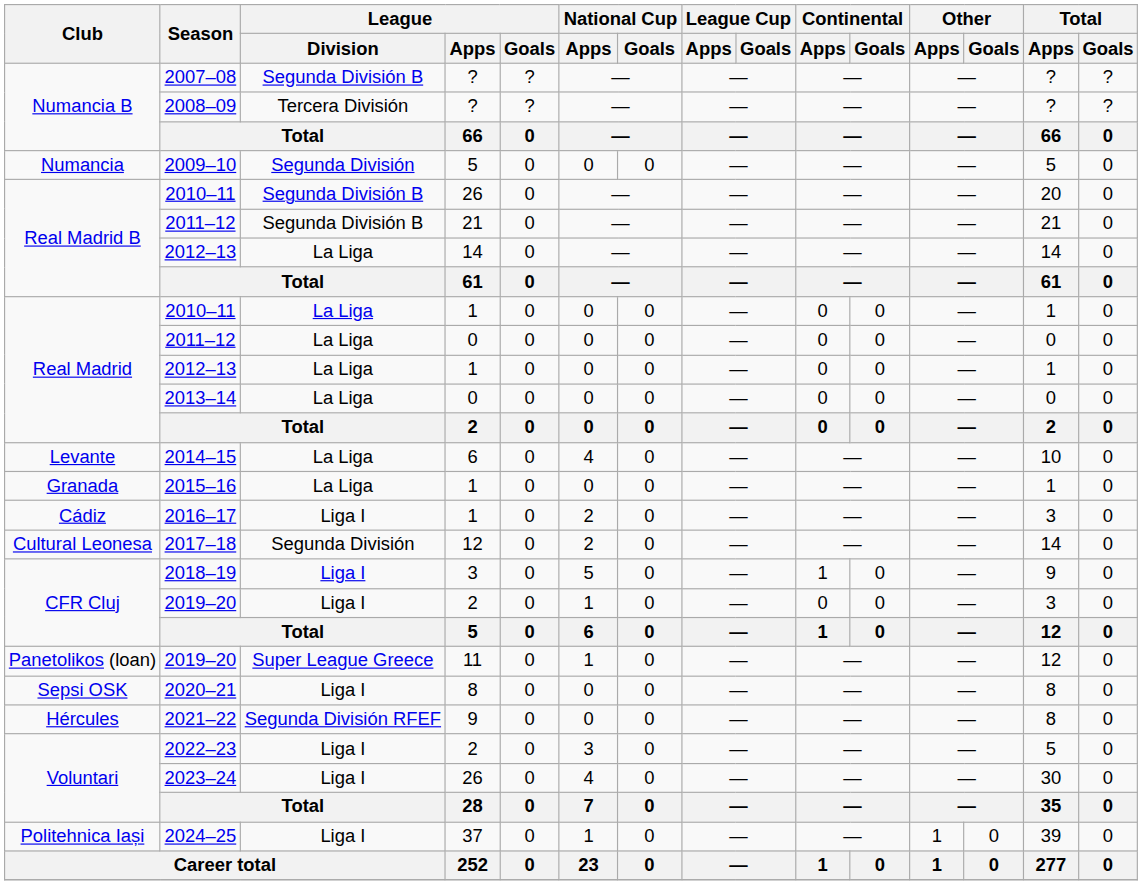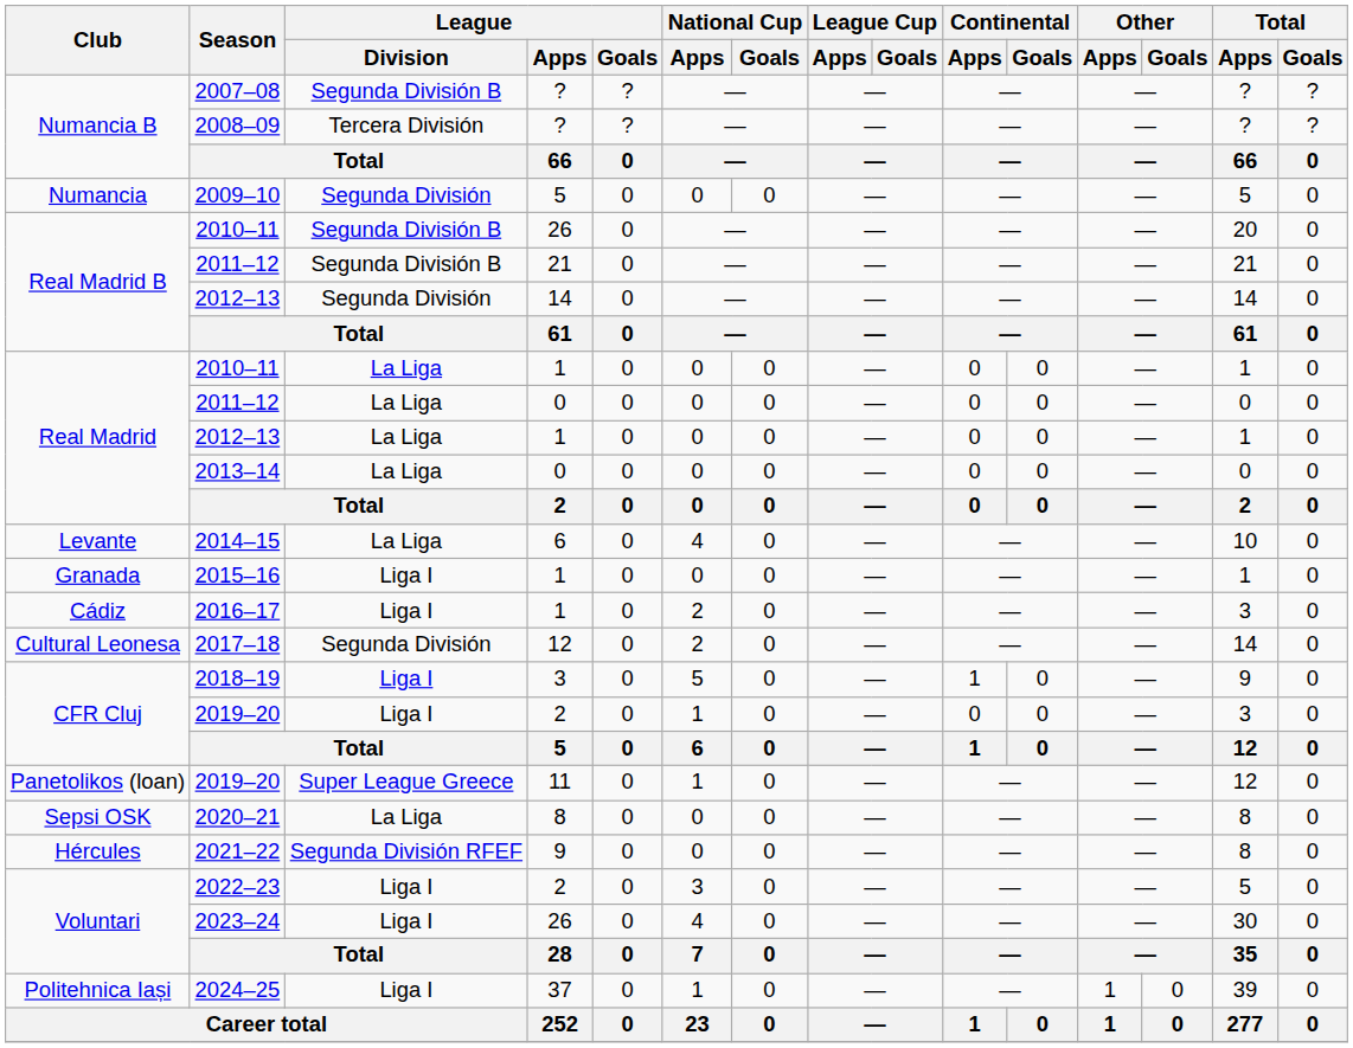 <table class=wikitable style=text-align:center>
 <tr>
 <th rowspan=2>Club</th>
 <th rowspan=2>Season</th>
 <th colspan=3>League</th>
 <th colspan=2>National Cup</th>
 <th colspan=2>League Cup</th>
 <th colspan=2>Continental</th>
 <th colspan=2>Other</th>
 <th colspan=2>Total</th>
 </tr>
 <tr>
 <th>Division</th>
 <th>Apps</th>
 <th>Goals</th>
 <th>Apps</th>
 <th>Goals</th>
 <th>Apps</th>
 <th>Goals</th>
 <th>Apps</th>
 <th>Goals</th>
 <th>Apps</th>
 <th>Goals</th>
 <th>Apps</th>
 <th>Goals</th>
 </tr>
 <tr>
 <td rowspan="3"><a href='#'>Numancia B</a></td>
 <td><a href='#'>2007–08</a></td>
 <td><a href='#'>Segunda División B</a></td>
 <td>?</td>
 <td>?</td>
 <td colspan="2">—</td>
 <td colspan="2">—</td>
 <td colspan="2">—</td>
 <td colspan="2">—</td>
 <td>?</td>
 <td>?</td>
 </tr>
 <tr>
 <td><a href='#'>2008–09</a></td>
 <td>Tercera División</td>
 <td>?</td>
 <td>?</td>
 <td colspan="2">—</td>
 <td colspan="2">—</td>
 <td colspan="2">—</td>
 <td colspan="2">—</td>
 <td>?</td>
 <td>?</td>
 </tr>
 <tr>
 <th colspan="2">Total</th>
 <th>66</th>
 <th>0</th>
 <th colspan="2">—</th>
 <th colspan="2">—</th>
 <th colspan="2">—</th>
 <th colspan="2">—</th>
 <th>66</th>
 <th>0</th>
 </tr>
 <tr>
 <td><a href='#'>Numancia</a></td>
 <td><a href='#'>2009–10</a></td>
 <td><a href='#'>Segunda División</a></td>
 <td>5</td>
 <td>0</td>
 <td>0</td>
 <td>0</td>
 <td colspan="2">—</td>
 <td colspan="2">—</td>
 <td colspan="2">—</td>
 <td>5</td>
 <td>0</td>
 </tr>
 <tr>
 <td rowspan="4"><a href='#'>Real Madrid B</a></td>
 <td><a href='#'>2010–11</a></td>
 <td><a href='#'>Segunda División B</a></td>
 <td>26</td>
 <td>0</td>
 <td colspan="2">—</td>
 <td colspan="2">—</td>
 <td colspan="2">—</td>
 <td colspan="2">—</td>
 <td>20</td>
 <td>0</td>
 </tr>
 <tr>
 <td><a href='#'>2011–12</a></td>
 <td>Segunda División B</td>
 <td>21</td>
 <td>0</td>
 <td colspan="2">—</td>
 <td colspan="2">—</td>
 <td colspan="2">—</td>
 <td colspan="2">—</td>
 <td>21</td>
 <td>0</td>
 </tr>
 <tr>
 <td><a href='#'>2012–13</a></td>
-<td>La Liga</td>
+<td>Segunda División</td>
 <td>14</td>
 <td>0</td>
 <td colspan="2">—</td>
 <td colspan="2">—</td>
 <td colspan="2">—</td>
 <td colspan="2">—</td>
 <td>14</td>
 <td>0</td>
 </tr>
 <tr>
 <th colspan="2">Total</th>
 <th>61</th>
 <th>0</th>
 <th colspan="2">—</th>
 <th colspan="2">—</th>
 <th colspan="2">—</th>
 <th colspan="2">—</th>
 <th>61</th>
 <th>0</th>
 </tr>
 <tr>
 <td rowspan="5"><a href='#'>Real Madrid</a></td>
 <td><a href='#'>2010–11</a></td>
 <td><a href='#'>La Liga</a></td>
 <td>1</td>
 <td>0</td>
 <td>0</td>
 <td>0</td>
 <td colspan="2">—</td>
 <td>0</td>
 <td>0</td>
 <td colspan="2">—</td>
 <td>1</td>
 <td>0</td>
 </tr>
 <tr>
 <td><a href='#'>2011–12</a></td>
 <td>La Liga</td>
 <td>0</td>
 <td>0</td>
 <td>0</td>
 <td>0</td>
 <td colspan="2">—</td>
 <td>0</td>
 <td>0</td>
 <td colspan="2">—</td>
 <td>0</td>
 <td>0</td>
 </tr>
 <tr>
 <td><a href='#'>2012–13</a></td>
 <td>La Liga</td>
 <td>1</td>
 <td>0</td>
 <td>0</td>
 <td>0</td>
 <td colspan="2">—</td>
 <td>0</td>
 <td>0</td>
 <td colspan="2">—</td>
 <td>1</td>
 <td>0</td>
 </tr>
 <tr>
 <td><a href='#'>2013–14</a></td>
 <td>La Liga</td>
 <td>0</td>
 <td>0</td>
 <td>0</td>
 <td>0</td>
 <td colspan="2">—</td>
 <td>0</td>
 <td>0</td>
 <td colspan="2">—</td>
 <td>0</td>
 <td>0</td>
 </tr>
 <tr>
 <th colspan="2">Total</th>
 <th>2</th>
 <th>0</th>
 <th>0</th>
 <th>0</th>
 <th colspan="2">—</th>
 <th>0</th>
 <th>0</th>
 <th colspan="2">—</th>
 <th>2</th>
 <th>0</th>
 </tr>
 <tr>
 <td><a href='#'>Levante</a></td>
 <td><a href='#'>2014–15</a></td>
 <td>La Liga</td>
 <td>6</td>
 <td>0</td>
 <td>4</td>
 <td>0</td>
 <td colspan="2">—</td>
 <td colspan="2">—</td>
 <td colspan="2">—</td>
 <td>10</td>
 <td>0</td>
 </tr>
 <tr>
 <td><a href='#'>Granada</a></td>
 <td><a href='#'>2015–16</a></td>
-<td>La Liga</td>
+<td>Liga I</td>
 <td>1</td>
 <td>0</td>
 <td>0</td>
 <td>0</td>
 <td colspan="2">—</td>
 <td colspan="2">—</td>
 <td colspan="2">—</td>
 <td>1</td>
 <td>0</td>
 </tr>
 <tr>
 <td><a href='#'>Cádiz</a></td>
 <td><a href='#'>2016–17</a></td>
 <td>Liga I</td>
 <td>1</td>
 <td>0</td>
 <td>2</td>
 <td>0</td>
 <td colspan="2">—</td>
 <td colspan="2">—</td>
 <td colspan="2">—</td>
 <td>3</td>
 <td>0</td>
 </tr>
 <tr>
 <td><a href='#'>Cultural Leonesa</a></td>
 <td><a href='#'>2017–18</a></td>
 <td>Segunda División</td>
 <td>12</td>
 <td>0</td>
 <td>2</td>
 <td>0</td>
 <td colspan="2">—</td>
 <td colspan="2">—</td>
 <td colspan="2">—</td>
 <td>14</td>
 <td>0</td>
 </tr>
 <tr>
 <td rowspan="3"><a href='#'>CFR Cluj</a></td>
 <td><a href='#'>2018–19</a></td>
 <td><a href='#'>Liga I</a></td>
 <td>3</td>
 <td>0</td>
 <td>5</td>
 <td>0</td>
 <td colspan="2">—</td>
 <td>1</td>
 <td>0</td>
 <td colspan="2">—</td>
 <td>9</td>
 <td>0</td>
 </tr>
 <tr>
 <td><a href='#'>2019–20</a></td>
 <td>Liga I</td>
 <td>2</td>
 <td>0</td>
 <td>1</td>
 <td>0</td>
 <td colspan="2">—</td>
 <td>0</td>
 <td>0</td>
 <td colspan="2">—</td>
 <td>3</td>
 <td>0</td>
 </tr>
 <tr>
 <th colspan="2">Total</th>
 <th>5</th>
 <th>0</th>
 <th>6</th>
 <th>0</th>
 <th colspan="2">—</th>
 <th>1</th>
 <th>0</th>
 <th colspan="2">—</th>
 <th>12</th>
 <th>0</th>
 </tr>
 <tr>
 <td><a href='#'>Panetolikos</a> (loan)</td>
 <td><a href='#'>2019–20</a></td>
 <td><a href='#'>Super League Greece</a></td>
 <td>11</td>
 <td>0</td>
 <td>1</td>
 <td>0</td>
 <td colspan="2">—</td>
 <td colspan="2">—</td>
 <td colspan="2">—</td>
 <td>12</td>
 <td>0</td>
 </tr>
 <tr>
 <td><a href='#'>Sepsi OSK</a></td>
 <td><a href='#'>2020–21</a></td>
-<td>Liga I</td>
+<td>La Liga</td>
 <td>8</td>
 <td>0</td>
 <td>0</td>
 <td>0</td>
 <td colspan="2">—</td>
 <td colspan="2">—</td>
 <td colspan="2">—</td>
 <td>8</td>
 <td>0</td>
 </tr>
 <tr>
 <td><a href='#'>Hércules</a></td>
 <td><a href='#'>2021–22</a></td>
 <td><a href='#'>Segunda División RFEF</a></td>
 <td>9</td>
 <td>0</td>
 <td>0</td>
 <td>0</td>
 <td colspan="2">—</td>
 <td colspan="2">—</td>
 <td colspan="2">—</td>
 <td>8</td>
 <td>0</td>
 </tr>
 <tr>
 <td rowspan="3"><a href='#'>Voluntari</a></td>
 <td><a href='#'>2022–23</a></td>
 <td>Liga I</td>
 <td>2</td>
 <td>0</td>
 <td>3</td>
 <td>0</td>
 <td colspan="2">—</td>
 <td colspan="2">—</td>
 <td colspan="2">—</td>
 <td>5</td>
 <td>0</td>
 </tr>
 <tr>
 <td><a href='#'>2023–24</a></td>
 <td>Liga I</td>
 <td>26</td>
 <td>0</td>
 <td>4</td>
 <td>0</td>
 <td colspan="2">—</td>
 <td colspan="2">—</td>
 <td colspan="2">—</td>
 <td>30</td>
 <td>0</td>
 </tr>
 <tr>
 <th colspan="2">Total</th>
 <th>28</th>
 <th>0</th>
 <th>7</th>
 <th>0</th>
 <th colspan="2">—</th>
 <th colspan="2">—</th>
 <th colspan="2">—</th>
 <th>35</th>
 <th>0</th>
 </tr>
 <tr>
 <td><a href='#'>Politehnica Iași</a></td>
 <td><a href='#'>2024–25</a></td>
 <td>Liga I</td>
 <td>37</td>
 <td>0</td>
 <td>1</td>
 <td>0</td>
 <td colspan="2">—</td>
 <td colspan="2">—</td>
 <td>1</td>
 <td>0</td>
 <td>39</td>
 <td>0</td>
 </tr>
 <tr>
 <th colspan="3"><strong>Career total</strong></th>
 <th>252</th>
 <th>0</th>
 <th>23</th>
 <th>0</th>
 <th colspan="2">—</th>
 <th>1</th>
 <th>0</th>
 <th>1</th>
 <th>0</th>
 <th>277</th>
 <th>0</th>
 </tr>
 <tr>
 </tr>
 </table>
